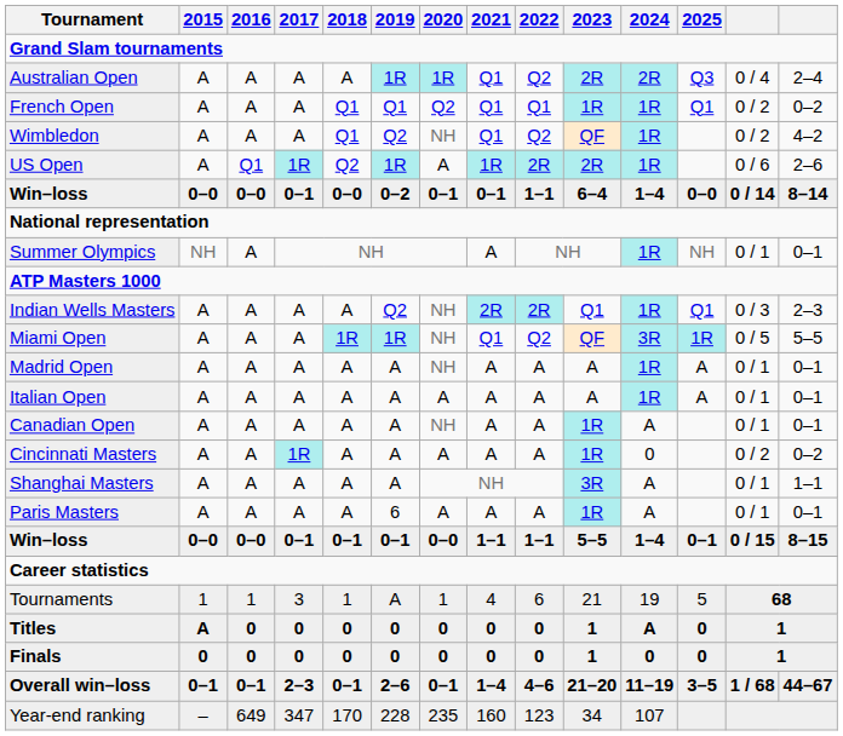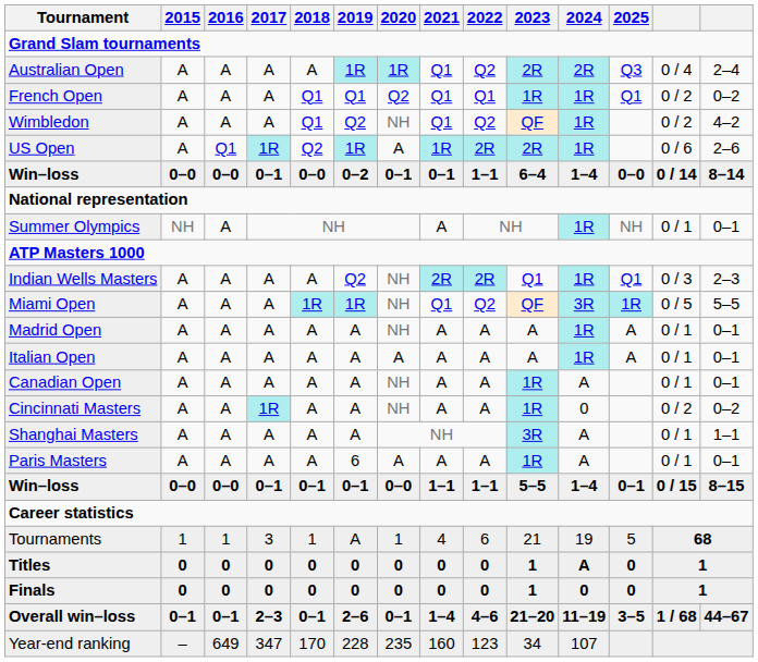 <table class=wikitable style=text-align:center;font-size:97%>
 <tr>
 <th>Tournament</th>
 <th><a href='#'>2015</a></th>
 <th><a href='#'>2016</a></th>
 <th><a href='#'>2017</a></th>
 <th><a href='#'>2018</a></th>
 <th><a href='#'>2019</a></th>
 <th><a href='#'>2020</a></th>
 <th><a href='#'>2021</a></th>
 <th><a href='#'>2022</a></th>
 <th><a href='#'>2023</a></th>
 <th><a href='#'>2024</a></th>
 <th><a href='#'>2025</a></th>
 <th></th>
 <th></th>
 </tr>
 <tr>
 <td colspan=19 align=left><strong><a href='#'>Grand Slam tournaments</a></strong></td>
 </tr>
 <tr>
 <td bgcolor=#EFEFEF align=left><a href='#'>Australian Open</a></td>
 <td>A</td>
 <td>A</td>
 <td>A</td>
 <td>A</td>
 <td bgcolor=afeeee><a href='#'>1R</a></td>
 <td bgcolor=afeeee><a href='#'>1R</a></td>
 <td><a href='#'>Q1</a></td>
 <td><a href='#'>Q2</a></td>
 <td bgcolor=afeeee><a href='#'>2R</a></td>
 <td bgcolor=afeeee><a href='#'>2R</a></td>
 <td><a href='#'>Q3</a></td>
 <td>0 / 4</td>
 <td>2–4</td>
 </tr>
 <tr>
 <td bgcolor=#EFEFEF align=left><a href='#'>French Open</a></td>
 <td>A</td>
 <td>A</td>
 <td>A</td>
 <td><a href='#'>Q1</a></td>
 <td><a href='#'>Q1</a></td>
 <td><a href='#'>Q2</a></td>
 <td><a href='#'>Q1</a></td>
 <td><a href='#'>Q1</a></td>
 <td bgcolor=afeeee><a href='#'>1R</a></td>
 <td bgcolor=afeeee><a href='#'>1R</a></td>
 <td><a href='#'>Q1</a></td>
 <td>0 / 2</td>
 <td>0–2</td>
 </tr>
 <tr>
 <td bgcolor=#EFEFEF align=left><a href='#'>Wimbledon</a></td>
 <td>A</td>
 <td>A</td>
 <td>A</td>
 <td><a href='#'>Q1</a></td>
 <td><a href='#'>Q2</a></td>
 <td style=color:#767676>NH</td>
 <td><a href='#'>Q1</a></td>
 <td><a href='#'>Q2</a></td>
 <td bgcolor=ffebcd><a href='#'>QF</a></td>
 <td bgcolor=afeeee><a href='#'>1R</a></td>
 <td></td>
 <td>0 / 2</td>
 <td>4–2</td>
 </tr>
 <tr>
 <td bgcolor=#EFEFEF align=left><a href='#'>US Open</a></td>
 <td>A</td>
 <td><a href='#'>Q1</a></td>
 <td bgcolor=afeeee><a href='#'>1R</a></td>
 <td><a href='#'>Q2</a></td>
 <td bgcolor=afeeee><a href='#'>1R</a></td>
 <td>A</td>
 <td bgcolor=afeeee><a href='#'>1R</a></td>
 <td bgcolor=afeeee><a href='#'>2R</a></td>
 <td bgcolor=afeeee><a href='#'>2R</a></td>
 <td bgcolor=afeeee><a href='#'>1R</a></td>
 <td></td>
 <td>0 / 6</td>
 <td>2–6</td>
 </tr>
 <tr style=font-weight:bold;background:#efefef>
 <td style=text-align:left>Win–loss</td>
 <td>0–0</td>
 <td>0–0</td>
 <td>0–1</td>
 <td>0–0</td>
 <td>0–2</td>
 <td>0–1</td>
 <td>0–1</td>
 <td>1–1</td>
 <td>6–4</td>
 <td>1–4</td>
 <td>0–0</td>
 <td>0 / 14</td>
 <td>8–14</td>
 </tr>
 <tr>
 <td colspan=19 align=left><strong>National representation</strong></td>
 </tr>
 <tr>
 <td bgcolor=#EFEFEF align=left><a href='#'>Summer Olympics</a></td>
 <td style=color:#767676>NH</td>
 <td>A</td>
 <td colspan=4 style=color:#767676>NH</td>
 <td>A</td>
 <td colspan=2 style=color:#767676>NH</td>
 <td bgcolor=afeeee><a href='#'>1R</a></td>
 <td style=color:#767676>NH</td>
 <td>0 / 1</td>
 <td>0–1</td>
 </tr>
 <tr>
 <td colspan=19 align=left><strong><a href='#'>ATP Masters 1000</a></strong></td>
 </tr>
 <tr>
 <td bgcolor=#EFEFEF align=left><a href='#'>Indian Wells Masters</a></td>
 <td>A</td>
 <td>A</td>
 <td>A</td>
 <td>A</td>
 <td><a href='#'>Q2</a></td>
 <td colspan=1 style=color:#767676>NH</td>
 <td bgcolor=afeeee><a href='#'>2R</a></td>
 <td bgcolor=afeeee><a href='#'>2R</a></td>
 <td><a href='#'>Q1</a></td>
 <td bgcolor=afeeee><a href='#'>1R</a></td>
 <td><a href='#'>Q1</a></td>
 <td>0 / 3</td>
 <td>2–3</td>
 </tr>
 <tr>
 <td bgcolor=#EFEFEF align=left><a href='#'>Miami Open</a></td>
 <td>A</td>
 <td>A</td>
 <td>A</td>
 <td bgcolor=afeeee><a href='#'>1R</a></td>
 <td bgcolor=afeeee><a href='#'>1R</a></td>
 <td style=color:#767676>NH</td>
 <td><a href='#'>Q1</a></td>
 <td><a href='#'>Q2</a></td>
 <td bgcolor=ffebcd><a href='#'>QF</a></td>
 <td bgcolor=afeeee><a href='#'>3R</a></td>
 <td bgcolor=afeeee><a href='#'>1R</a></td>
 <td>0 / 5</td>
 <td>5–5</td>
 </tr>
 <tr>
 <td bgcolor=#EFEFEF align=left><a href='#'>Madrid Open</a></td>
 <td>A</td>
 <td>A</td>
 <td>A</td>
 <td>A</td>
 <td>A</td>
 <td style=color:#767676>NH</td>
 <td>A</td>
 <td>A</td>
 <td>A</td>
 <td bgcolor=afeeee><a href='#'>1R</a></td>
 <td>A</td>
 <td>0 / 1</td>
 <td>0–1</td>
 </tr>
 <tr>
 <td bgcolor=#EFEFEF align=left><a href='#'>Italian Open</a></td>
 <td>A</td>
 <td>A</td>
 <td>A</td>
 <td>A</td>
 <td>A</td>
 <td>A</td>
 <td>A</td>
 <td>A</td>
 <td>A</td>
 <td bgcolor=afeeee><a href='#'>1R</a></td>
 <td>A</td>
 <td>0 / 1</td>
 <td>0–1</td>
 </tr>
 <tr>
 <td bgcolor=#EFEFEF align=left><a href='#'>Canadian Open</a></td>
 <td>A</td>
 <td>A</td>
 <td>A</td>
 <td>A</td>
 <td>A</td>
 <td style=color:#767676>NH</td>
 <td>A</td>
 <td>A</td>
 <td bgcolor=afeeee><a href='#'>1R</a></td>
 <td>A</td>
 <td></td>
 <td>0 / 1</td>
 <td>0–1</td>
 </tr>
 <tr>
 <td bgcolor=#EFEFEF align=left><a href='#'>Cincinnati Masters</a></td>
 <td>A</td>
 <td>A</td>
 <td bgcolor=afeeee><a href='#'>1R</a></td>
 <td>A</td>
 <td>A</td>
-<td>A</td>
+<td style=color:#767676>NH</td>
 <td>A</td>
 <td>A</td>
 <td bgcolor=afeeee><a href='#'>1R</a></td>
 <td>0</td>
 <td></td>
 <td>0 / 2</td>
 <td>0–2</td>
 </tr>
 <tr>
 <td bgcolor=#EFEFEF align=left><a href='#'>Shanghai Masters</a></td>
 <td>A</td>
 <td>A</td>
 <td>A</td>
 <td>A</td>
 <td>A</td>
 <td colspan=3 style=color:#767676>NH</td>
 <td bgcolor=afeeee><a href='#'>3R</a></td>
 <td>A</td>
 <td></td>
 <td>0 / 1</td>
 <td>1–1</td>
 </tr>
 <tr>
 <td bgcolor=#EFEFEF align=left><a href='#'>Paris Masters</a></td>
 <td>A</td>
 <td>A</td>
 <td>A</td>
 <td>A</td>
 <td>6</td>
 <td>A</td>
 <td>A</td>
 <td>A</td>
 <td bgcolor=afeeee><a href='#'>1R</a></td>
 <td>A</td>
 <td></td>
 <td>0 / 1</td>
 <td>0–1</td>
 </tr>
 <tr style=font-weight:bold;background:#efefef>
 <td style=text-align:left>Win–loss</td>
 <td>0–0</td>
 <td>0–0</td>
 <td>0–1</td>
 <td>0–1</td>
 <td>0–1</td>
 <td>0–0</td>
 <td>1–1</td>
 <td>1–1</td>
 <td>5–5</td>
 <td>1–4</td>
 <td>0–1</td>
 <td>0 / 15</td>
 <td>8–15</td>
 </tr>
 <tr>
 <td colspan=17 style=text-align:left><strong>Career statistics</strong></td>
 </tr>
 <tr bgcolor=efefef>
 <td align=left>Tournaments</td>
 <td>1</td>
 <td>1</td>
 <td>3</td>
 <td>1</td>
 <td>A</td>
 <td>1</td>
 <td>4</td>
 <td>6</td>
 <td>21</td>
 <td>19</td>
 <td>5</td>
 <td colspan="2"><strong>68</strong></td>
 </tr>
 <tr style=background:#efefef;font-weight:bold>
 <td style="text-align:left">Titles</td>
-<td>A</td>
+<td>0</td>
 <td>0</td>
 <td>0</td>
 <td>0</td>
 <td>0</td>
 <td>0</td>
 <td>0</td>
 <td>0</td>
 <td>1</td>
 <td>A</td>
 <td>0</td>
 <td colspan=2>1</td>
 </tr>
 <tr style=background:#efefef;font-weight:bold>
 <td style="text-align:left">Finals</td>
 <td>0</td>
 <td>0</td>
 <td>0</td>
 <td>0</td>
 <td>0</td>
 <td>0</td>
 <td>0</td>
 <td>0</td>
 <td>1</td>
 <td>0</td>
 <td>0</td>
 <td colspan=2>1</td>
 </tr>
 <tr style=font-weight:bold;background:#efefef>
 <td style=text-align:left>Overall win–loss</td>
 <td>0–1</td>
 <td>0–1</td>
 <td>2–3</td>
 <td>0–1</td>
 <td>2–6</td>
 <td>0–1</td>
 <td>1–4</td>
 <td>4–6</td>
 <td>21–20</td>
 <td>11–19</td>
 <td>3–5</td>
 <td>1 / 68</td>
 <td>44–67</td>
 </tr>
 <tr bgcolor=efefef>
 <td align=left>Year-end ranking</td>
 <td>–</td>
 <td>649</td>
 <td>347</td>
 <td>170</td>
 <td>228</td>
 <td>235</td>
 <td>160</td>
 <td>123</td>
 <td>34</td>
 <td>107</td>
 <td></td>
 <td colspan=2><strong></strong></td>
 </tr>
 </table>
